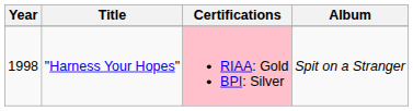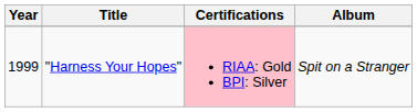 <table class="wikitable">
 <tr>
 <th rowspan="1">Year</th>
 <th rowspan="1">Title</th>
 <th rowspan="1">Certifications</th>
 <th rowspan="1">Album</th>
 </tr>
 <tr>
 </tr>
 <tr>
-<td>1998</td>
+<td>1999</td>
 <td>"<a href='#'>Harness Your Hopes</a>"</td>
 <td style="background: pink;"><br><ul><li><a href='#'>RIAA</a>: Gold</li><li><a href='#'>BPI</a>: Silver</li></ul></td>
 <td><em>Spit on a Stranger</em></td>
 </tr>
 </table>
